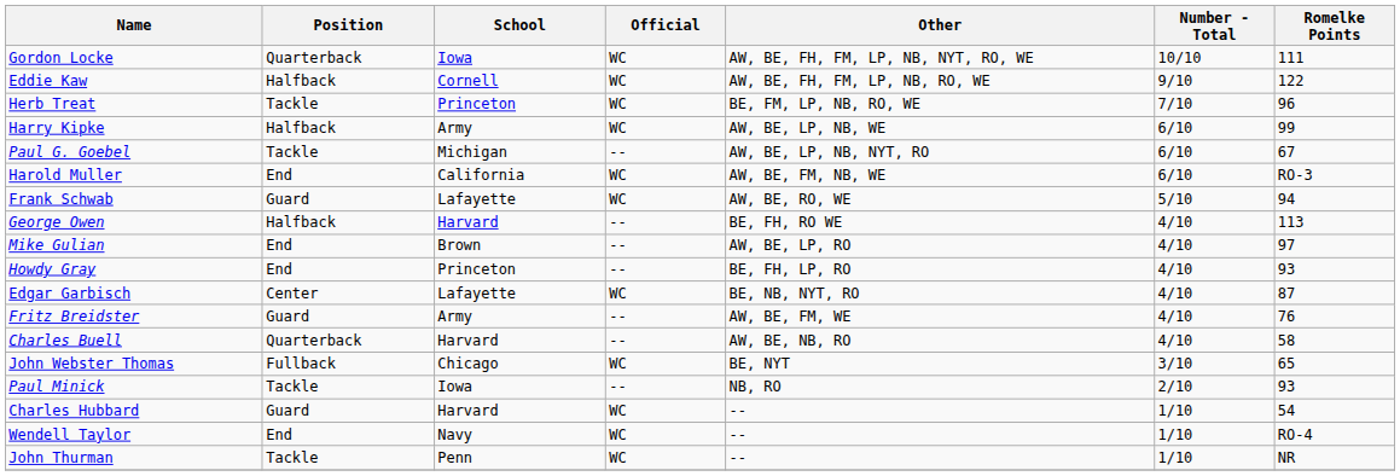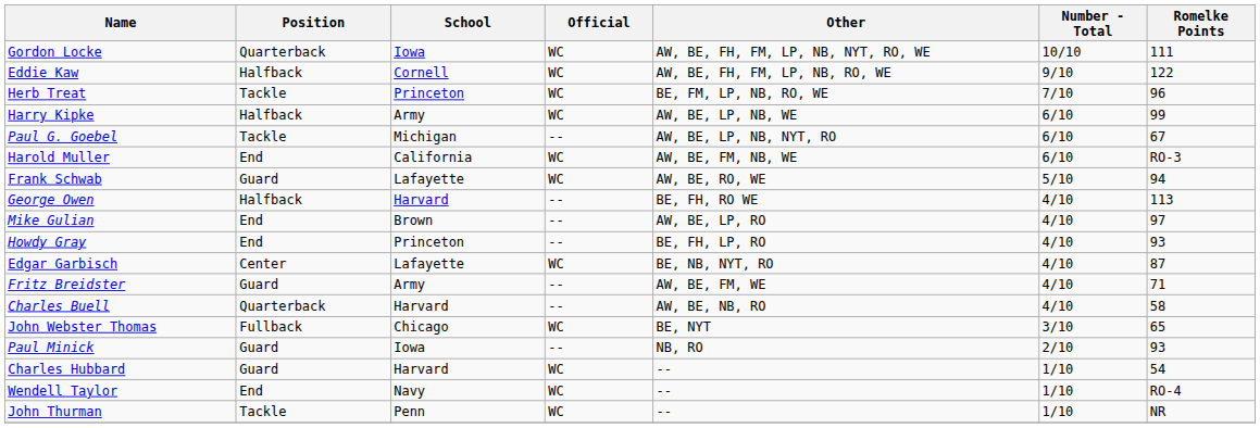 <table class="wikitable sortable">
 <tr>
 <th bgcolor="#DDDDFF" width="15%">Name</th>
 <th bgcolor="#DDDDFF" width="10%">Position</th>
 <th bgcolor="#DDDDFF" width="10%">School</th>
 <th bgcolor="#DDDDFF" width="7%">Official</th>
 <th bgcolor="#DDDDFF" width="25%">Other</th>
 <th bgcolor="#DDDDFF" width="7%">Number - Total</th>
 <th bgcolor="#DDDDFF" width="7%">Romelke Points</th>
 </tr>
 <tr align="left">
 <td><a href='#'>Gordon Locke</a></td>
 <td>Quarterback</td>
 <td><a href='#'>Iowa</a></td>
 <td>WC</td>
 <td>AW, BE, FH, FM, LP, NB, NYT, RO, WE</td>
 <td>10/10</td>
 <td>111</td>
 </tr>
 <tr align="left">
 <td><a href='#'>Eddie Kaw</a></td>
 <td>Halfback</td>
 <td><a href='#'>Cornell</a></td>
 <td>WC</td>
 <td>AW, BE, FH, FM, LP, NB, RO, WE</td>
 <td>9/10</td>
 <td>122</td>
 </tr>
 <tr align="left">
 <td><a href='#'>Herb Treat</a></td>
 <td>Tackle</td>
 <td><a href='#'>Princeton</a></td>
 <td>WC</td>
 <td>BE, FM, LP, NB, RO, WE</td>
 <td>7/10</td>
 <td>96</td>
 </tr>
 <tr align="left">
 <td><a href='#'>Harry Kipke</a></td>
 <td>Halfback</td>
 <td>Army</td>
 <td>WC</td>
 <td>AW, BE, LP, NB, WE</td>
 <td>6/10</td>
 <td>99</td>
 </tr>
 <tr align="left">
 <td><em><a href='#'>Paul G. Goebel</a></em></td>
 <td>Tackle</td>
 <td>Michigan</td>
 <td>--</td>
 <td>AW, BE, LP, NB, NYT, RO</td>
 <td>6/10</td>
 <td>67</td>
 </tr>
 <tr align="left">
 <td><a href='#'>Harold Muller</a></td>
 <td>End</td>
 <td>California</td>
 <td>WC</td>
 <td>AW, BE, FM, NB, WE</td>
 <td>6/10</td>
 <td>RO-3</td>
 </tr>
 <tr align="left">
 <td><a href='#'>Frank Schwab</a></td>
 <td>Guard</td>
 <td>Lafayette</td>
 <td>WC</td>
 <td>AW, BE, RO, WE</td>
 <td>5/10</td>
 <td>94</td>
 </tr>
 <tr align="left">
 <td><em><a href='#'>George Owen</a></em></td>
 <td>Halfback</td>
 <td><a href='#'>Harvard</a></td>
 <td>--</td>
 <td>BE, FH, RO WE</td>
 <td>4/10</td>
 <td>113</td>
 </tr>
 <tr align="left">
 <td><em><a href='#'>Mike Gulian</a></em></td>
 <td>End</td>
 <td>Brown</td>
 <td>--</td>
 <td>AW, BE, LP, RO</td>
 <td>4/10</td>
 <td>97</td>
 </tr>
 <tr align="left">
 <td><em><a href='#'>Howdy Gray</a></em></td>
 <td>End</td>
 <td>Princeton</td>
 <td>--</td>
 <td>BE, FH, LP, RO</td>
 <td>4/10</td>
 <td>93</td>
 </tr>
 <tr align="left">
 <td><a href='#'>Edgar Garbisch</a></td>
 <td>Center</td>
 <td>Lafayette</td>
 <td>WC</td>
 <td>BE, NB, NYT, RO</td>
 <td>4/10</td>
 <td>87</td>
 </tr>
 <tr align="left">
 <td><em><a href='#'>Fritz Breidster</a></em></td>
 <td>Guard</td>
 <td>Army</td>
 <td>--</td>
 <td>AW, BE, FM, WE</td>
 <td>4/10</td>
-<td>76</td>
+<td>71</td>
 </tr>
 <tr align="left">
 <td><em><a href='#'>Charles Buell</a></em></td>
 <td>Quarterback</td>
 <td>Harvard</td>
 <td>--</td>
 <td>AW, BE, NB, RO</td>
 <td>4/10</td>
 <td>58</td>
 </tr>
 <tr align="left">
 <td><a href='#'>John Webster Thomas</a></td>
 <td>Fullback</td>
 <td>Chicago</td>
 <td>WC</td>
 <td>BE, NYT</td>
 <td>3/10</td>
 <td>65</td>
 </tr>
 <tr align="left">
 <td><em><a href='#'>Paul Minick</a></em></td>
-<td>Tackle</td>
+<td>Guard</td>
 <td>Iowa</td>
 <td>--</td>
 <td>NB, RO</td>
 <td>2/10</td>
 <td>93</td>
 </tr>
 <tr align="left">
 <td><a href='#'>Charles Hubbard</a></td>
 <td>Guard</td>
 <td>Harvard</td>
 <td>WC</td>
 <td>--</td>
 <td>1/10</td>
 <td>54</td>
 </tr>
 <tr align="left">
 <td><a href='#'>Wendell Taylor</a></td>
 <td>End</td>
 <td>Navy</td>
 <td>WC</td>
 <td>--</td>
 <td>1/10</td>
 <td>RO-4</td>
 </tr>
 <tr align="left">
 <td><a href='#'>John Thurman</a></td>
 <td>Tackle</td>
 <td>Penn</td>
 <td>WC</td>
 <td>--</td>
 <td>1/10</td>
 <td>NR</td>
 </tr>
 <tr align="left">
 </tr>
 </table>
